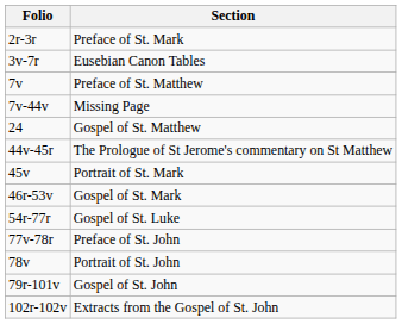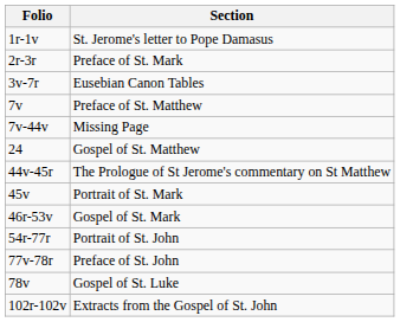 <table class="wikitable">
 <tr>
 <th>Folio</th>
 <th>Section</th>
+</tr>
+<tr>
+<td>1r-1v</td>
+<td>St. Jerome's letter to Pope Damasus</td>
 </tr>
 <tr>
 <td>2r-3r</td>
 <td>Preface of St. Mark</td>
 </tr>
 <tr>
 <td>3v-7r</td>
 <td>Eusebian Canon Tables</td>
 </tr>
 <tr>
 <td>7v</td>
 <td>Preface of St. Matthew</td>
 </tr>
 <tr>
 <td>7v-44v</td>
 <td>Missing Page</td>
 </tr>
 <tr>
 <td>24</td>
 <td>Gospel of St. Matthew</td>
 </tr>
 <tr>
 <td>44v-45r</td>
 <td>The Prologue of St Jerome's commentary on St Matthew</td>
 </tr>
 <tr>
 <td>45v</td>
 <td>Portrait of St. Mark</td>
 </tr>
 <tr>
 <td>46r-53v</td>
 <td>Gospel of St. Mark</td>
 </tr>
 <tr>
 <td>54r-77r</td>
-<td>Gospel of St. Luke</td>
+<td>Portrait of St. John</td>
 </tr>
 <tr>
 <td>77v-78r</td>
 <td>Preface of St. John</td>
 </tr>
 <tr>
 <td>78v</td>
-<td>Portrait of St. John</td>
-</tr>
-<tr>
-<td>79r-101v</td>
-<td>Gospel of St. John</td>
+<td>Gospel of St. Luke</td>
 </tr>
 <tr>
 <td>102r-102v</td>
 <td>Extracts from the Gospel of St. John</td>
 </tr>
 </table>
